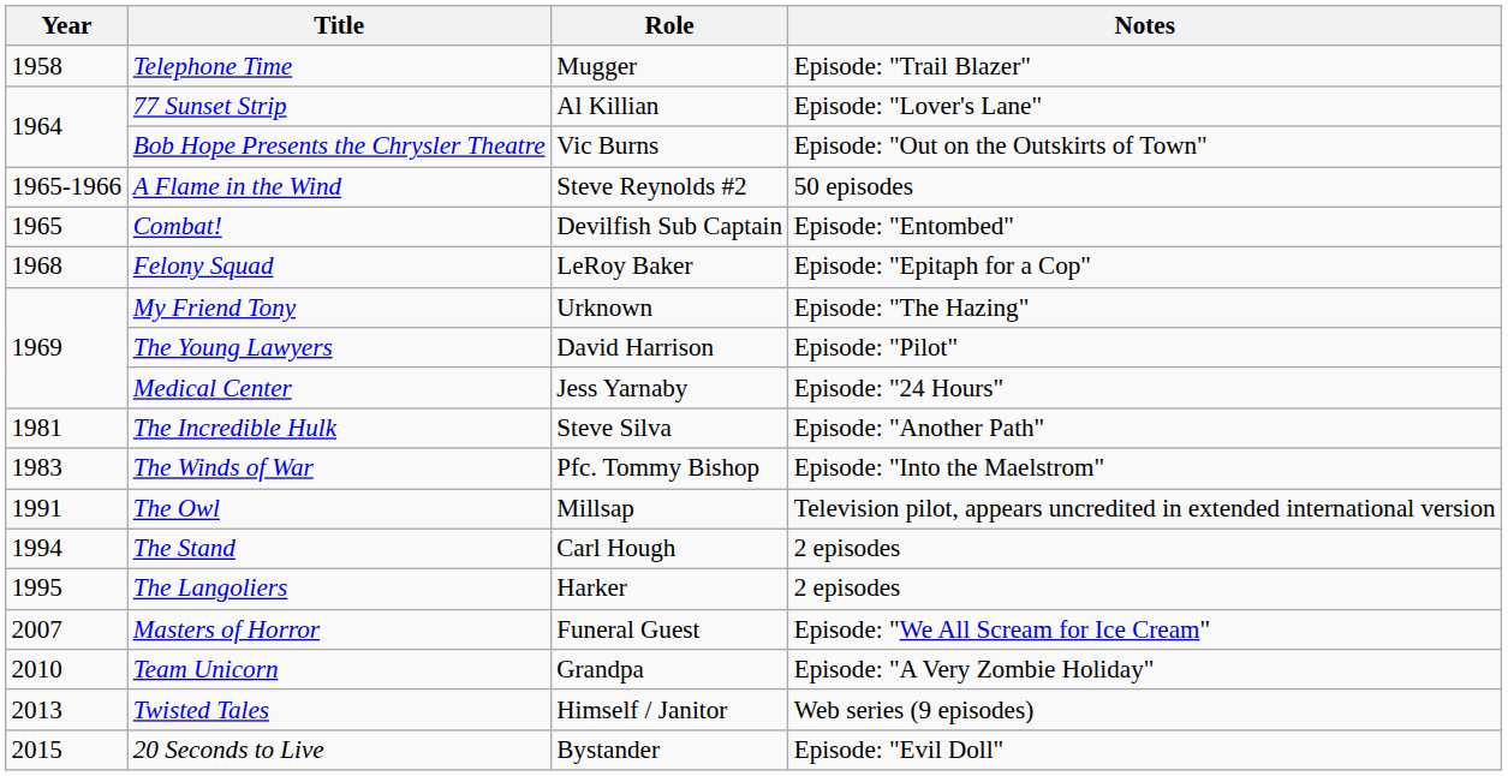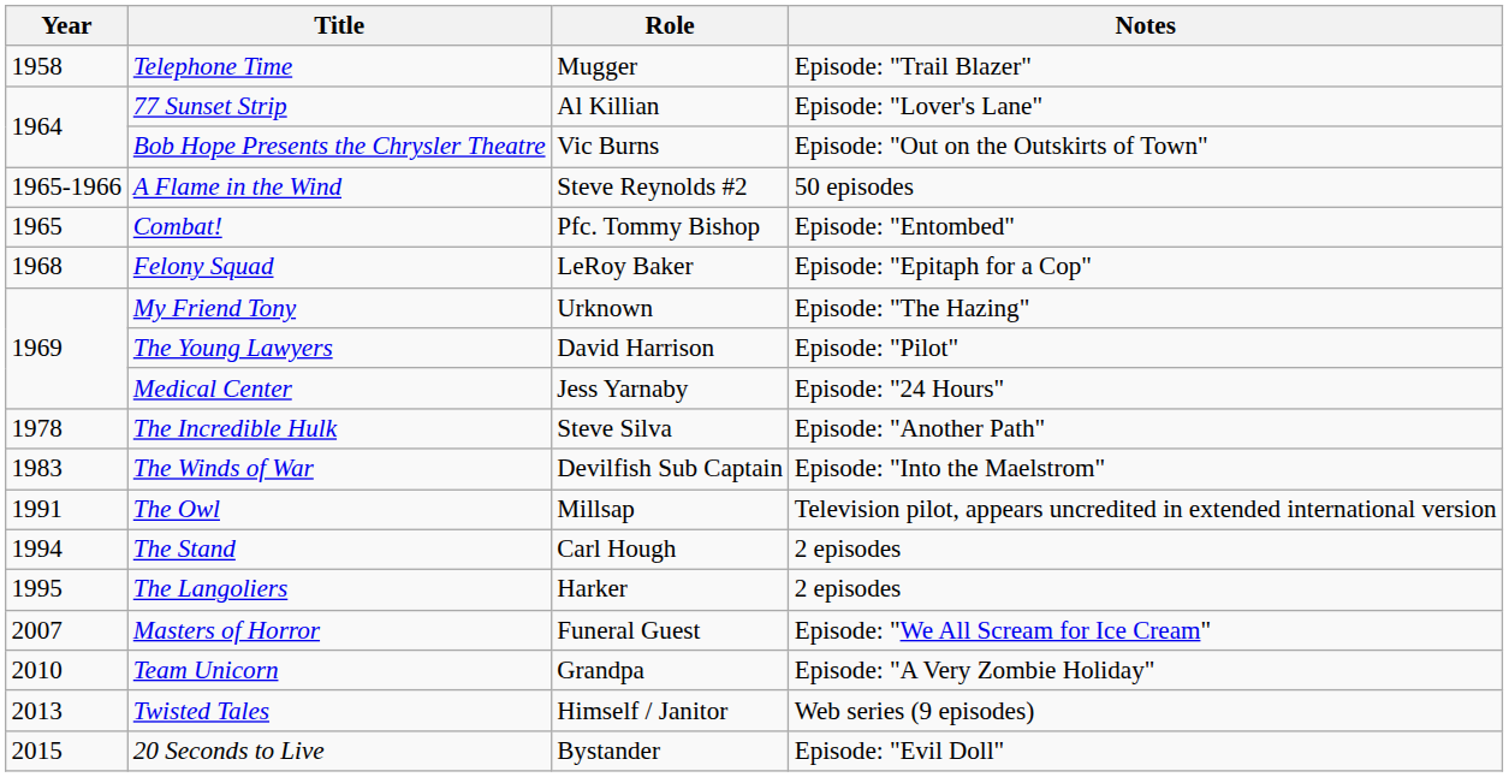 <table class="wikitable">
 <tr>
 <th>Year</th>
 <th>Title</th>
 <th>Role</th>
 <th>Notes</th>
 </tr>
 <tr>
 <td>1958</td>
 <td><em><a href='#'>Telephone Time</a></em></td>
 <td>Mugger</td>
 <td>Episode: "Trail Blazer"</td>
 </tr>
 <tr>
 <td rowspan="2">1964</td>
 <td><em><a href='#'>77 Sunset Strip</a></em></td>
 <td>Al Killian</td>
 <td>Episode: "Lover's Lane"</td>
 </tr>
 <tr>
 <td><em><a href='#'>Bob Hope Presents the Chrysler Theatre</a></em></td>
 <td>Vic Burns</td>
 <td>Episode: "Out on the Outskirts of Town"</td>
 </tr>
 <tr>
 <td>1965-1966</td>
 <td><em><a href='#'>A Flame in the Wind</a></em></td>
 <td>Steve Reynolds #2</td>
 <td>50 episodes</td>
 </tr>
 <tr>
 <td>1965</td>
 <td><em><a href='#'>Combat!</a></em></td>
-<td>Devilfish Sub Captain</td>
+<td>Pfc. Tommy Bishop</td>
 <td>Episode: "Entombed"</td>
 </tr>
 <tr>
 <td>1968</td>
 <td><em><a href='#'>Felony Squad</a></em></td>
 <td>LeRoy Baker</td>
 <td>Episode: "Epitaph for a Cop"</td>
 </tr>
 <tr>
 <td rowspan="3">1969</td>
 <td><em><a href='#'>My Friend Tony</a></em></td>
 <td>Urknown</td>
 <td>Episode: "The Hazing"</td>
 </tr>
 <tr>
 <td><em><a href='#'>The Young Lawyers</a></em></td>
 <td>David Harrison</td>
 <td>Episode: "Pilot"</td>
 </tr>
 <tr>
 <td><em><a href='#'>Medical Center</a></em></td>
 <td>Jess Yarnaby</td>
 <td>Episode: "24 Hours"</td>
 </tr>
 <tr>
-<td>1981</td>
+<td>1978</td>
 <td><em><a href='#'>The Incredible Hulk</a></em></td>
 <td>Steve Silva</td>
 <td>Episode: "Another Path"</td>
 </tr>
 <tr>
 <td>1983</td>
 <td><em><a href='#'>The Winds of War</a></em></td>
-<td>Pfc. Tommy Bishop</td>
+<td>Devilfish Sub Captain</td>
 <td>Episode: "Into the Maelstrom"</td>
 </tr>
 <tr>
 <td>1991</td>
 <td><em><a href='#'>The Owl</a></em></td>
 <td>Millsap</td>
 <td>Television pilot, appears uncredited in extended international version</td>
 </tr>
 <tr>
 <td>1994</td>
 <td><em><a href='#'>The Stand</a></em></td>
 <td>Carl Hough</td>
 <td>2 episodes</td>
 </tr>
 <tr>
 <td>1995</td>
 <td><em><a href='#'>The Langoliers</a></em></td>
 <td>Harker</td>
 <td>2 episodes</td>
 </tr>
 <tr>
 <td>2007</td>
 <td><em><a href='#'>Masters of Horror</a></em></td>
 <td>Funeral Guest</td>
 <td>Episode: "<a href='#'>We All Scream for Ice Cream</a>"</td>
 </tr>
 <tr>
 <td>2010</td>
 <td><em><a href='#'>Team Unicorn</a></em></td>
 <td>Grandpa</td>
 <td>Episode: "A Very Zombie Holiday"</td>
 </tr>
 <tr>
 <td>2013</td>
 <td><em><a href='#'>Twisted Tales</a></em></td>
 <td>Himself / Janitor</td>
 <td>Web series (9 episodes)</td>
 </tr>
 <tr>
 <td>2015</td>
 <td><em>20 Seconds to Live</em></td>
 <td>Bystander</td>
 <td>Episode: "Evil Doll"</td>
 </tr>
 </table>
